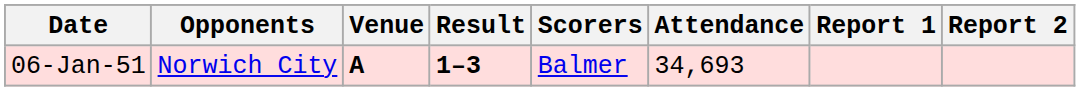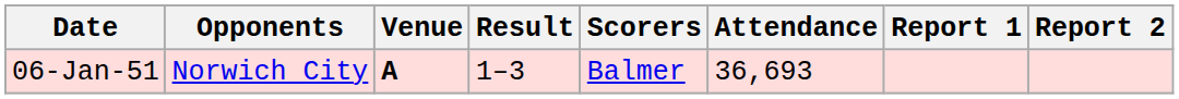 <table class=wikitable>
 <tr>
 <th>Date</th>
 <th>Opponents</th>
 <th>Venue</th>
 <th>Result</th>
 <th>Scorers</th>
 <th>Attendance</th>
 <th>Report 1</th>
 <th>Report 2</th>
 </tr>
 <tr bgcolor="#ffdddd">
 <td>06-Jan-51</td>
 <td><a href='#'>Norwich City</a></td>
 <td><strong>A</strong></td>
-<td><strong>1–3</strong></td>
+<td>1–3</td>
 <td><a href='#'>Balmer</a> </td>
-<td>34,693</td>
+<td>36,693</td>
 <td></td>
 <td></td>
 </tr>
 </table>
